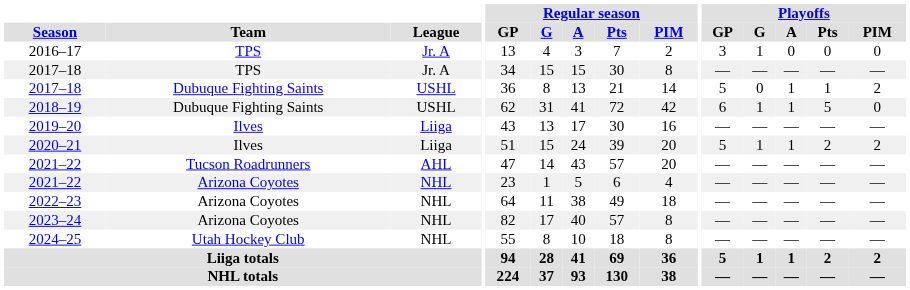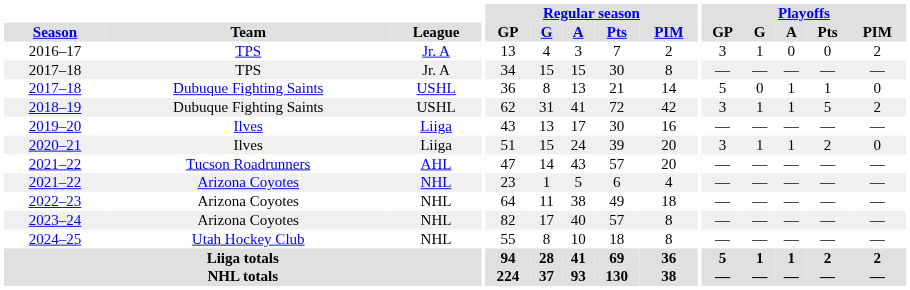 <table border="0" cellpadding="1" cellspacing="0" style="text-align:center; width:60em">
 <tr bgcolor="#e0e0e0">
 <th colspan="3" bgcolor="#ffffff"></th>
 <th rowspan="99" bgcolor="#ffffff"></th>
 <th colspan="5"><a href='#'>Regular season</a></th>
 <th rowspan="99" bgcolor="#ffffff"></th>
 <th colspan="5"><a href='#'>Playoffs</a></th>
 </tr>
 <tr bgcolor="#e0e0e0">
 <th><a href='#'>Season</a></th>
 <th>Team</th>
 <th>League</th>
 <th>GP</th>
 <th><a href='#'>G</a></th>
 <th><a href='#'>A</a></th>
 <th><a href='#'>Pts</a></th>
 <th><a href='#'>PIM</a></th>
 <th>GP</th>
 <th>G</th>
 <th>A</th>
 <th>Pts</th>
 <th>PIM</th>
 </tr>
 <tr>
 <td>2016–17</td>
 <td><a href='#'>TPS</a></td>
 <td><a href='#'>Jr. A</a></td>
 <td>13</td>
 <td>4</td>
 <td>3</td>
 <td>7</td>
 <td>2</td>
 <td>3</td>
 <td>1</td>
 <td>0</td>
 <td>0</td>
-<td>0</td>
+<td>2</td>
 </tr>
 <tr bgcolor="#f0f0f0">
 <td>2017–18</td>
 <td>TPS</td>
 <td>Jr. A</td>
 <td>34</td>
 <td>15</td>
 <td>15</td>
 <td>30</td>
 <td>8</td>
 <td>—</td>
 <td>—</td>
 <td>—</td>
 <td>—</td>
 <td>—</td>
 </tr>
 <tr>
 <td><a href='#'>2017–18</a></td>
 <td><a href='#'>Dubuque Fighting Saints</a></td>
 <td><a href='#'>USHL</a></td>
 <td>36</td>
 <td>8</td>
 <td>13</td>
 <td>21</td>
 <td>14</td>
 <td>5</td>
 <td>0</td>
 <td>1</td>
 <td>1</td>
-<td>2</td>
+<td>0</td>
 </tr>
 <tr bgcolor="#f0f0f0">
 <td><a href='#'>2018–19</a></td>
 <td>Dubuque Fighting Saints</td>
 <td>USHL</td>
 <td>62</td>
 <td>31</td>
 <td>41</td>
 <td>72</td>
 <td>42</td>
-<td>6</td>
+<td>3</td>
 <td>1</td>
 <td>1</td>
 <td>5</td>
-<td>0</td>
+<td>2</td>
 </tr>
 <tr>
 <td><a href='#'>2019–20</a></td>
 <td><a href='#'>Ilves</a></td>
 <td><a href='#'>Liiga</a></td>
 <td>43</td>
 <td>13</td>
 <td>17</td>
 <td>30</td>
 <td>16</td>
 <td>—</td>
 <td>—</td>
 <td>—</td>
 <td>—</td>
 <td>—</td>
 </tr>
 <tr bgcolor="#f0f0f0">
 <td><a href='#'>2020–21</a></td>
 <td>Ilves</td>
 <td>Liiga</td>
 <td>51</td>
 <td>15</td>
 <td>24</td>
 <td>39</td>
 <td>20</td>
-<td>5</td>
+<td>3</td>
 <td>1</td>
 <td>1</td>
 <td>2</td>
-<td>2</td>
+<td>0</td>
 </tr>
 <tr>
 <td><a href='#'>2021–22</a></td>
 <td><a href='#'>Tucson Roadrunners</a></td>
 <td><a href='#'>AHL</a></td>
 <td>47</td>
 <td>14</td>
 <td>43</td>
 <td>57</td>
 <td>20</td>
 <td>—</td>
 <td>—</td>
 <td>—</td>
 <td>—</td>
 <td>—</td>
 </tr>
 <tr bgcolor="#f0f0f0">
 <td><a href='#'>2021–22</a></td>
 <td><a href='#'>Arizona Coyotes</a></td>
 <td><a href='#'>NHL</a></td>
 <td>23</td>
 <td>1</td>
 <td>5</td>
 <td>6</td>
 <td>4</td>
 <td>—</td>
 <td>—</td>
 <td>—</td>
 <td>—</td>
 <td>—</td>
 </tr>
 <tr>
 <td><a href='#'>2022–23</a></td>
 <td>Arizona Coyotes</td>
 <td>NHL</td>
 <td>64</td>
 <td>11</td>
 <td>38</td>
 <td>49</td>
 <td>18</td>
 <td>—</td>
 <td>—</td>
 <td>—</td>
 <td>—</td>
 <td>—</td>
 </tr>
 <tr bgcolor="#f0f0f0">
 <td><a href='#'>2023–24</a></td>
 <td>Arizona Coyotes</td>
 <td>NHL</td>
 <td>82</td>
 <td>17</td>
 <td>40</td>
 <td>57</td>
 <td>8</td>
 <td>—</td>
 <td>—</td>
 <td>—</td>
 <td>—</td>
 <td>—</td>
 </tr>
 <tr>
 <td><a href='#'>2024–25</a></td>
 <td><a href='#'>Utah Hockey Club</a></td>
 <td>NHL</td>
 <td>55</td>
 <td>8</td>
 <td>10</td>
 <td>18</td>
 <td>8</td>
 <td>—</td>
 <td>—</td>
 <td>—</td>
 <td>—</td>
 <td>—</td>
 </tr>
 <tr bgcolor="#e0e0e0">
 <th colspan="3">Liiga totals</th>
 <th>94</th>
 <th>28</th>
 <th>41</th>
 <th>69</th>
 <th>36</th>
 <th>5</th>
 <th>1</th>
 <th>1</th>
 <th>2</th>
 <th>2</th>
 </tr>
 <tr bgcolor="#e0e0e0">
 <th colspan="3">NHL totals</th>
 <th>224</th>
 <th>37</th>
 <th>93</th>
 <th>130</th>
 <th>38</th>
 <th>—</th>
 <th>—</th>
 <th>—</th>
 <th>—</th>
 <th>—</th>
 </tr>
 </table>
